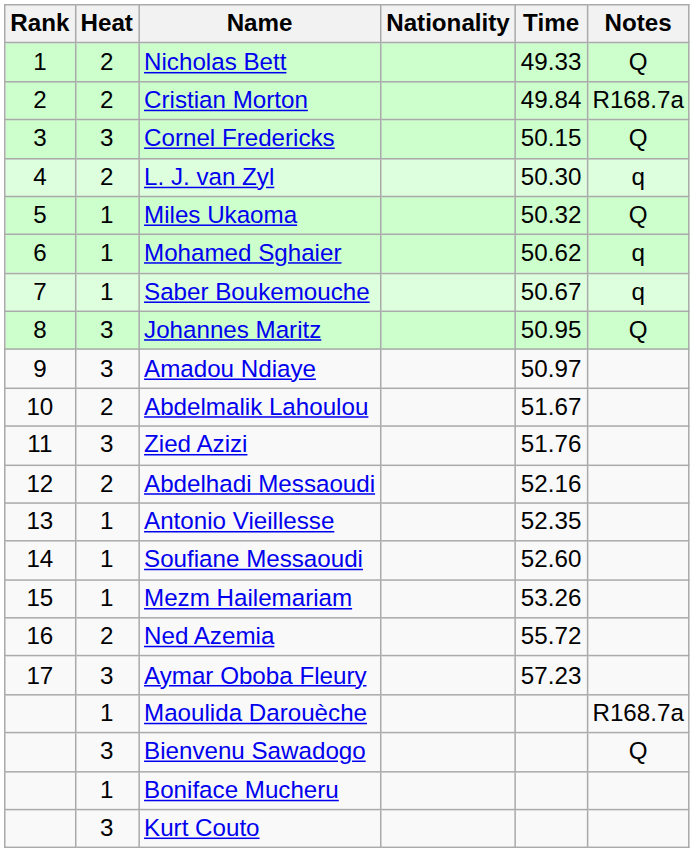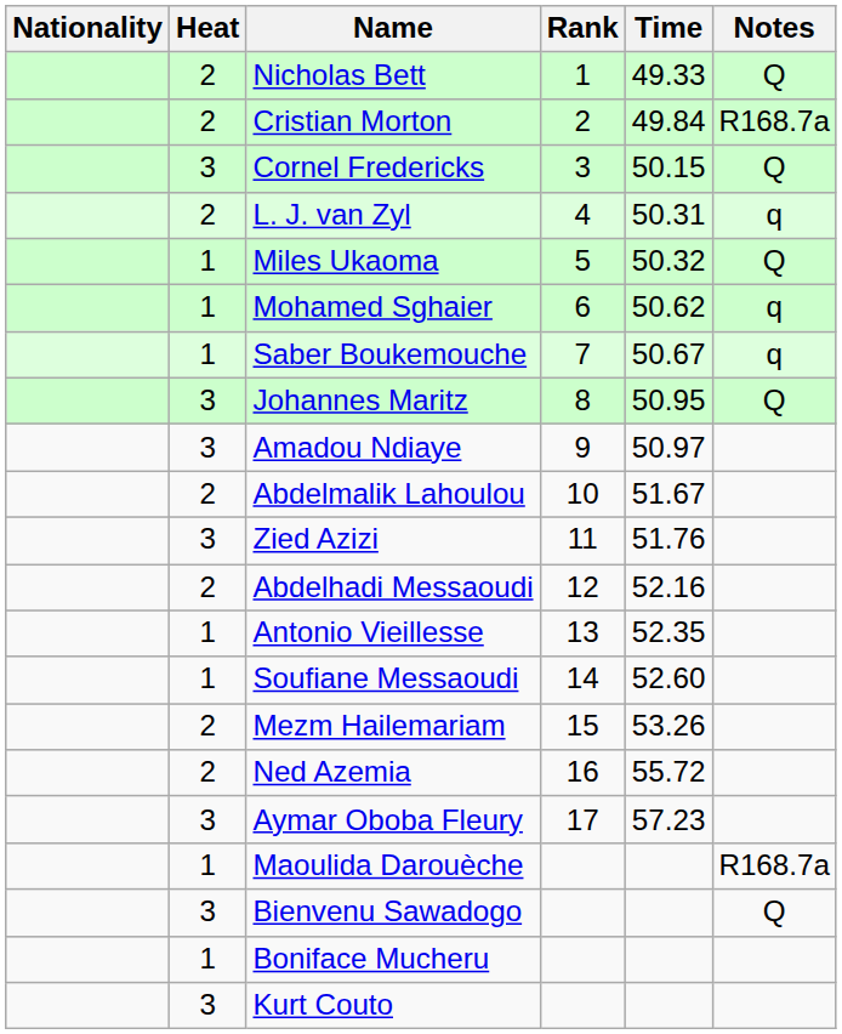 <table class="wikitable sortable" style="text-align:center">
 <tr>
-<th>Rank</th>
+<th>Nationality</th>
 <th>Heat</th>
 <th>Name</th>
-<th>Nationality</th>
+<th>Rank</th>
 <th>Time</th>
 <th>Notes</th>
 </tr>
 <tr bgcolor=ccffcc>
-<td>1</td>
+<td align=left></td>
 <td>2</td>
 <td align=left><a href='#'>Nicholas Bett</a></td>
-<td align=left></td>
+<td>1</td>
 <td>49.33</td>
 <td>Q</td>
 </tr>
 <tr bgcolor=ccffcc>
-<td>2</td>
+<td align=left></td>
 <td>2</td>
 <td align=left><a href='#'>Cristian Morton</a></td>
-<td align=left></td>
+<td>2</td>
 <td>49.84</td>
 <td>R168.7a</td>
 </tr>
 <tr bgcolor=ccffcc>
-<td>3</td>
+<td align=left></td>
 <td>3</td>
 <td align=left><a href='#'>Cornel Fredericks</a></td>
-<td align=left></td>
+<td>3</td>
 <td>50.15</td>
 <td>Q</td>
 </tr>
 <tr bgcolor=ddffdd>
-<td>4</td>
+<td align=left></td>
 <td>2</td>
 <td align=left><a href='#'>L. J. van Zyl</a></td>
-<td align=left></td>
-<td>50.30</td>
+<td>4</td>
+<td>50.31</td>
 <td>q</td>
 </tr>
 <tr bgcolor=ccffcc>
-<td>5</td>
+<td align=left></td>
 <td>1</td>
 <td align=left><a href='#'>Miles Ukaoma</a></td>
-<td align=left></td>
+<td>5</td>
 <td>50.32</td>
 <td>Q</td>
 </tr>
 <tr bgcolor=ccffcc>
-<td>6</td>
+<td align=left></td>
 <td>1</td>
 <td align=left><a href='#'>Mohamed Sghaier</a></td>
-<td align=left></td>
+<td>6</td>
 <td>50.62</td>
 <td>q</td>
 </tr>
 <tr bgcolor=ddffdd>
-<td>7</td>
+<td align=left></td>
 <td>1</td>
 <td align=left><a href='#'>Saber Boukemouche</a></td>
-<td align=left></td>
+<td>7</td>
 <td>50.67</td>
 <td>q</td>
 </tr>
 <tr bgcolor=ccffcc>
-<td>8</td>
+<td align=left></td>
 <td>3</td>
 <td align=left><a href='#'>Johannes Maritz</a></td>
-<td align=left></td>
+<td>8</td>
 <td>50.95</td>
 <td>Q</td>
 </tr>
 <tr>
-<td>9</td>
+<td align=left></td>
 <td>3</td>
 <td align=left><a href='#'>Amadou Ndiaye</a></td>
-<td align=left></td>
+<td>9</td>
 <td>50.97</td>
 <td></td>
 </tr>
 <tr>
-<td>10</td>
+<td align=left></td>
 <td>2</td>
 <td align=left><a href='#'>Abdelmalik Lahoulou</a></td>
-<td align=left></td>
+<td>10</td>
 <td>51.67</td>
 <td></td>
 </tr>
 <tr>
-<td>11</td>
+<td align=left></td>
 <td>3</td>
 <td align=left><a href='#'>Zied Azizi</a></td>
-<td align=left></td>
+<td>11</td>
 <td>51.76</td>
 <td></td>
 </tr>
 <tr>
-<td>12</td>
+<td align=left></td>
 <td>2</td>
 <td align=left><a href='#'>Abdelhadi Messaoudi</a></td>
-<td align=left></td>
+<td>12</td>
 <td>52.16</td>
 <td></td>
 </tr>
 <tr>
-<td>13</td>
+<td align=left></td>
 <td>1</td>
 <td align=left><a href='#'>Antonio Vieillesse</a></td>
-<td align=left></td>
+<td>13</td>
 <td>52.35</td>
 <td></td>
 </tr>
 <tr>
-<td>14</td>
+<td align=left></td>
 <td>1</td>
 <td align=left><a href='#'>Soufiane Messaoudi</a></td>
-<td align=left></td>
+<td>14</td>
 <td>52.60</td>
 <td></td>
 </tr>
 <tr>
+<td align=left></td>
+<td>2</td>
+<td align=left><a href='#'>Mezm Hailemariam</a></td>
 <td>15</td>
-<td>1</td>
-<td align=left><a href='#'>Mezm Hailemariam</a></td>
-<td align=left></td>
 <td>53.26</td>
 <td></td>
 </tr>
 <tr>
-<td>16</td>
+<td align=left></td>
 <td>2</td>
 <td align=left><a href='#'>Ned Azemia</a></td>
-<td align=left></td>
+<td>16</td>
 <td>55.72</td>
 <td></td>
 </tr>
 <tr>
-<td>17</td>
+<td align=left></td>
 <td>3</td>
 <td align=left><a href='#'>Aymar Oboba Fleury</a></td>
-<td align=left></td>
+<td>17</td>
 <td>57.23</td>
 <td></td>
 </tr>
 <tr>
-<td></td>
+<td align=left></td>
 <td>1</td>
 <td align=left><a href='#'>Maoulida Darouèche</a></td>
-<td align=left></td>
+<td></td>
 <td></td>
 <td>R168.7a</td>
 </tr>
 <tr>
-<td></td>
+<td align=left></td>
 <td>3</td>
 <td align=left><a href='#'>Bienvenu Sawadogo</a></td>
-<td align=left></td>
+<td></td>
 <td></td>
 <td>Q</td>
 </tr>
 <tr>
-<td></td>
+<td align=left></td>
 <td>1</td>
 <td align=left><a href='#'>Boniface Mucheru</a></td>
-<td align=left></td>
+<td></td>
 <td></td>
 <td></td>
 </tr>
 <tr>
-<td></td>
+<td align=left></td>
 <td>3</td>
 <td align=left><a href='#'>Kurt Couto</a></td>
-<td align=left></td>
+<td></td>
 <td></td>
 <td></td>
 </tr>
 </table>
